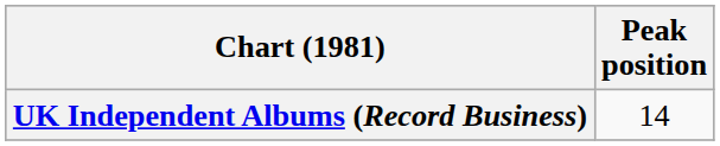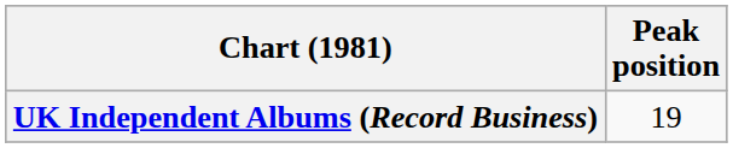 <table class="wikitable plainrowheaders">
 <tr>
 <th scope="col">Chart (1981)</th>
 <th scope="col">Peak<br>position</th>
 </tr>
 <tr>
 <th scope="row"><a href='#'>UK Independent Albums</a> (<em>Record Business</em>)</th>
-<td style="text-align:center;">14</td>
+<td style="text-align:center;">19</td>
 </tr>
 </table>
